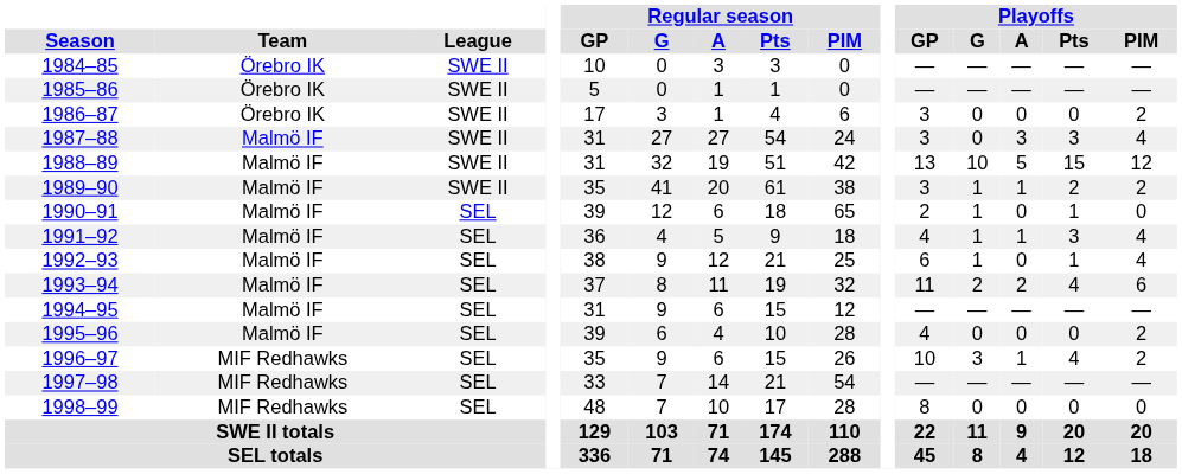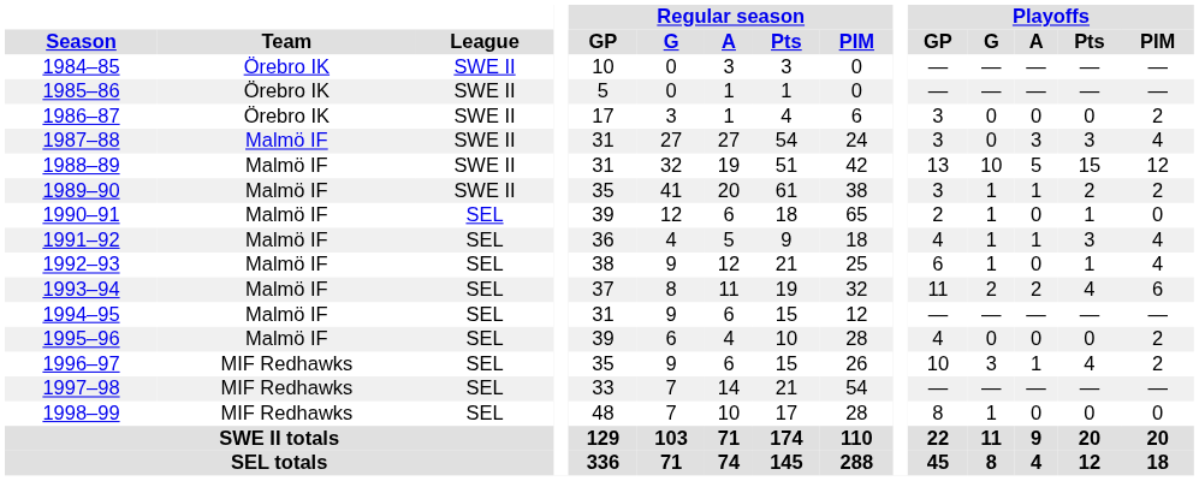 <table border="0" cellpadding="1" cellspacing="0" style="text-align:center; width:60em">
 <tr bgcolor="#e0e0e0">
 <th colspan="3" bgcolor="#ffffff"> </th>
 <th rowspan="99" bgcolor="#ffffff"> </th>
 <th colspan="5"><a href='#'>Regular season</a></th>
 <th rowspan="99" bgcolor="#ffffff"> </th>
 <th colspan="5"><a href='#'>Playoffs</a></th>
 </tr>
 <tr bgcolor="#e0e0e0">
 <th><a href='#'>Season</a></th>
 <th>Team</th>
 <th>League</th>
 <th>GP</th>
 <th><a href='#'>G</a></th>
 <th><a href='#'>A</a></th>
 <th><a href='#'>Pts</a></th>
 <th><a href='#'>PIM</a></th>
 <th>GP</th>
 <th>G</th>
 <th>A</th>
 <th>Pts</th>
 <th>PIM</th>
 </tr>
 <tr>
 <td><a href='#'>1984–85</a></td>
 <td><a href='#'>Örebro IK</a></td>
 <td><a href='#'>SWE II</a></td>
 <td>10</td>
 <td>0</td>
 <td>3</td>
 <td>3</td>
 <td>0</td>
 <td>—</td>
 <td>—</td>
 <td>—</td>
 <td>—</td>
 <td>—</td>
 </tr>
 <tr bgcolor="#f0f0f0">
 <td><a href='#'>1985–86</a></td>
 <td>Örebro IK</td>
 <td>SWE II</td>
 <td>5</td>
 <td>0</td>
 <td>1</td>
 <td>1</td>
 <td>0</td>
 <td>—</td>
 <td>—</td>
 <td>—</td>
 <td>—</td>
 <td>—</td>
 </tr>
 <tr>
 <td><a href='#'>1986–87</a></td>
 <td>Örebro IK</td>
 <td>SWE II</td>
 <td>17</td>
 <td>3</td>
 <td>1</td>
 <td>4</td>
 <td>6</td>
 <td>3</td>
 <td>0</td>
 <td>0</td>
 <td>0</td>
 <td>2</td>
 </tr>
 <tr bgcolor="#f0f0f0">
 <td><a href='#'>1987–88</a></td>
 <td><a href='#'>Malmö IF</a></td>
 <td>SWE II</td>
 <td>31</td>
 <td>27</td>
 <td>27</td>
 <td>54</td>
 <td>24</td>
 <td>3</td>
 <td>0</td>
 <td>3</td>
 <td>3</td>
 <td>4</td>
 </tr>
 <tr>
 <td><a href='#'>1988–89</a></td>
 <td>Malmö IF</td>
 <td>SWE II</td>
 <td>31</td>
 <td>32</td>
 <td>19</td>
 <td>51</td>
 <td>42</td>
 <td>13</td>
 <td>10</td>
 <td>5</td>
 <td>15</td>
 <td>12</td>
 </tr>
 <tr bgcolor="#f0f0f0">
 <td><a href='#'>1989–90</a></td>
 <td>Malmö IF</td>
 <td>SWE II</td>
 <td>35</td>
 <td>41</td>
 <td>20</td>
 <td>61</td>
 <td>38</td>
 <td>3</td>
 <td>1</td>
 <td>1</td>
 <td>2</td>
 <td>2</td>
 </tr>
 <tr>
 <td><a href='#'>1990–91</a></td>
 <td>Malmö IF</td>
 <td><a href='#'>SEL</a></td>
 <td>39</td>
 <td>12</td>
 <td>6</td>
 <td>18</td>
 <td>65</td>
 <td>2</td>
 <td>1</td>
 <td>0</td>
 <td>1</td>
 <td>0</td>
 </tr>
 <tr bgcolor="#f0f0f0">
 <td><a href='#'>1991–92</a></td>
 <td>Malmö IF</td>
 <td>SEL</td>
 <td>36</td>
 <td>4</td>
 <td>5</td>
 <td>9</td>
 <td>18</td>
 <td>4</td>
 <td>1</td>
 <td>1</td>
 <td>3</td>
 <td>4</td>
 </tr>
 <tr>
 <td><a href='#'>1992–93</a></td>
 <td>Malmö IF</td>
 <td>SEL</td>
 <td>38</td>
 <td>9</td>
 <td>12</td>
 <td>21</td>
 <td>25</td>
 <td>6</td>
 <td>1</td>
 <td>0</td>
 <td>1</td>
 <td>4</td>
 </tr>
 <tr bgcolor="#f0f0f0">
 <td><a href='#'>1993–94</a></td>
 <td>Malmö IF</td>
 <td>SEL</td>
 <td>37</td>
 <td>8</td>
 <td>11</td>
 <td>19</td>
 <td>32</td>
 <td>11</td>
 <td>2</td>
 <td>2</td>
 <td>4</td>
 <td>6</td>
 </tr>
 <tr>
 <td><a href='#'>1994–95</a></td>
 <td>Malmö IF</td>
 <td>SEL</td>
 <td>31</td>
 <td>9</td>
 <td>6</td>
 <td>15</td>
 <td>12</td>
 <td>—</td>
 <td>—</td>
 <td>—</td>
 <td>—</td>
 <td>—</td>
 </tr>
 <tr bgcolor="#f0f0f0">
 <td><a href='#'>1995–96</a></td>
 <td>Malmö IF</td>
 <td>SEL</td>
 <td>39</td>
 <td>6</td>
 <td>4</td>
 <td>10</td>
 <td>28</td>
 <td>4</td>
 <td>0</td>
 <td>0</td>
 <td>0</td>
 <td>2</td>
 </tr>
 <tr>
 <td><a href='#'>1996–97</a></td>
 <td>MIF Redhawks</td>
 <td>SEL</td>
 <td>35</td>
 <td>9</td>
 <td>6</td>
 <td>15</td>
 <td>26</td>
 <td>10</td>
 <td>3</td>
 <td>1</td>
 <td>4</td>
 <td>2</td>
 </tr>
 <tr bgcolor="#f0f0f0">
 <td><a href='#'>1997–98</a></td>
 <td>MIF Redhawks</td>
 <td>SEL</td>
 <td>33</td>
 <td>7</td>
 <td>14</td>
 <td>21</td>
 <td>54</td>
 <td>—</td>
 <td>—</td>
 <td>—</td>
 <td>—</td>
 <td>—</td>
 </tr>
 <tr>
 <td><a href='#'>1998–99</a></td>
 <td>MIF Redhawks</td>
 <td>SEL</td>
 <td>48</td>
 <td>7</td>
 <td>10</td>
 <td>17</td>
 <td>28</td>
 <td>8</td>
-<td>0</td>
+<td>1</td>
 <td>0</td>
 <td>0</td>
 <td>0</td>
 </tr>
 <tr bgcolor="#e0e0e0">
 <th colspan="3">SWE II totals</th>
 <th>129</th>
 <th>103</th>
 <th>71</th>
 <th>174</th>
 <th>110</th>
 <th>22</th>
 <th>11</th>
 <th>9</th>
 <th>20</th>
 <th>20</th>
 </tr>
 <tr bgcolor="#e0e0e0">
 <th colspan="3">SEL totals</th>
 <th>336</th>
 <th>71</th>
 <th>74</th>
 <th>145</th>
 <th>288</th>
 <th>45</th>
 <th>8</th>
 <th>4</th>
 <th>12</th>
 <th>18</th>
 </tr>
 </table>
